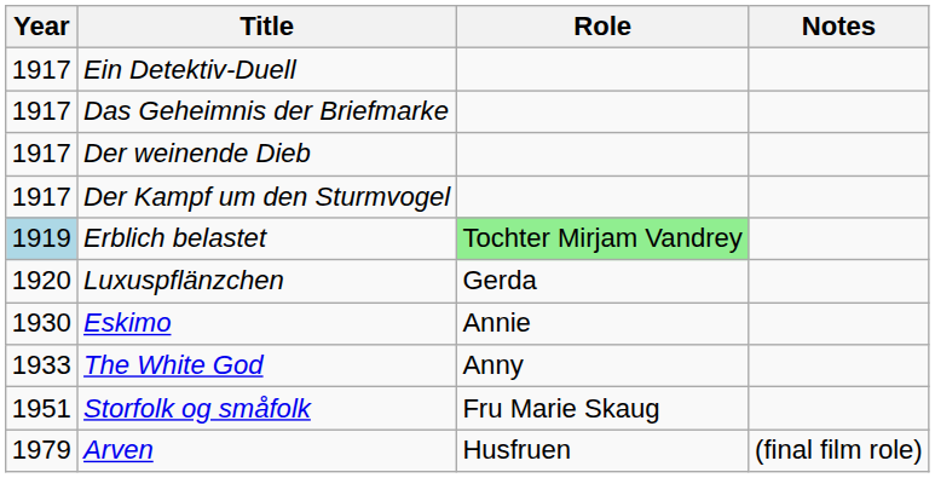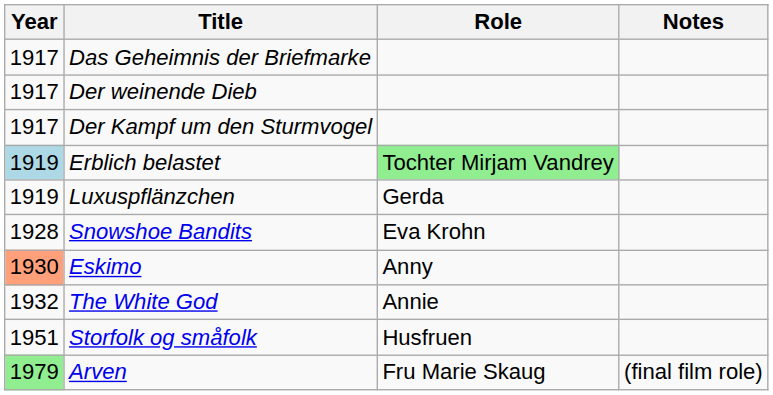 <table class="wikitable">
 <tr>
 <th>Year</th>
 <th>Title</th>
 <th>Role</th>
 <th>Notes</th>
-</tr>
-<tr>
-<td>1917</td>
-<td><em>Ein Detektiv-Duell</em></td>
-<td></td>
-<td></td>
 </tr>
 <tr>
 <td>1917</td>
 <td><em>Das Geheimnis der Briefmarke</em></td>
 <td></td>
 <td></td>
 </tr>
 <tr>
 <td>1917</td>
 <td><em>Der weinende Dieb</em></td>
 <td></td>
 <td></td>
 </tr>
 <tr>
 <td>1917</td>
 <td><em>Der Kampf um den Sturmvogel</em></td>
 <td></td>
 <td></td>
 </tr>
 <tr>
 <td style="background: lightblue;">1919</td>
 <td><em>Erblich belastet</em></td>
 <td style="background: lightgreen;">Tochter Mirjam Vandrey</td>
 <td></td>
 </tr>
 <tr>
-<td>1920</td>
+<td>1919</td>
 <td><em>Luxuspflänzchen</em></td>
 <td>Gerda</td>
 <td></td>
 </tr>
 <tr>
-<td>1930</td>
-<td><em><a href='#'>Eskimo</a></em></td>
-<td>Annie</td>
+<td>1928</td>
+<td><em><a href='#'>Snowshoe Bandits</a></em></td>
+<td>Eva Krohn</td>
 <td></td>
 </tr>
 <tr>
-<td>1933</td>
+<td style="background: lightsalmon;">1930</td>
+<td><em><a href='#'>Eskimo</a></em></td>
+<td>Anny</td>
+<td></td>
+</tr>
+<tr>
+<td>1932</td>
 <td><em><a href='#'>The White God</a></em></td>
-<td>Anny</td>
+<td>Annie</td>
 <td></td>
 </tr>
 <tr>
 <td>1951</td>
 <td><em><a href='#'>Storfolk og småfolk</a></em></td>
-<td>Fru Marie Skaug</td>
+<td>Husfruen</td>
 <td></td>
 </tr>
 <tr>
-<td>1979</td>
+<td style="background: lightgreen;">1979</td>
 <td><em><a href='#'>Arven</a></em></td>
-<td>Husfruen</td>
+<td>Fru Marie Skaug</td>
 <td>(final film role)</td>
 </tr>
 </table>
